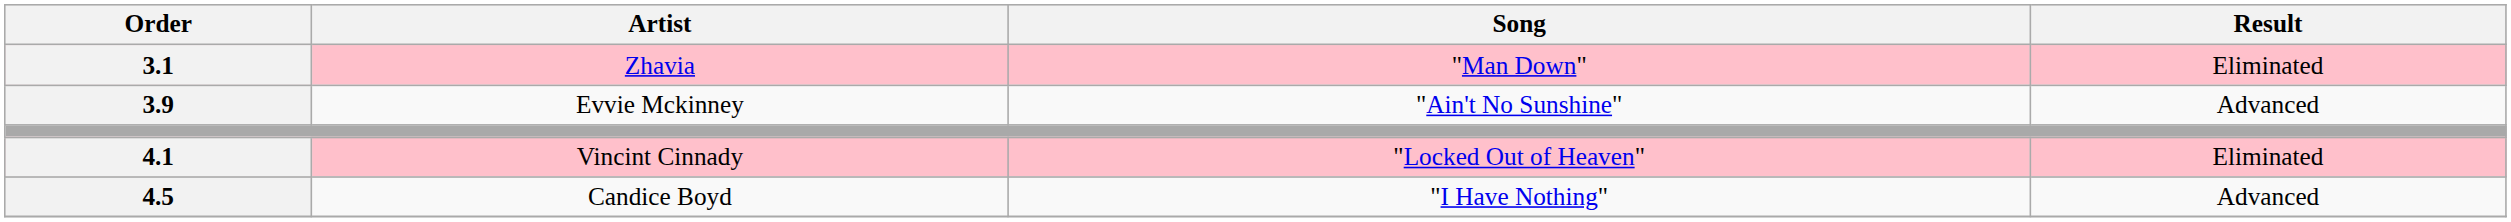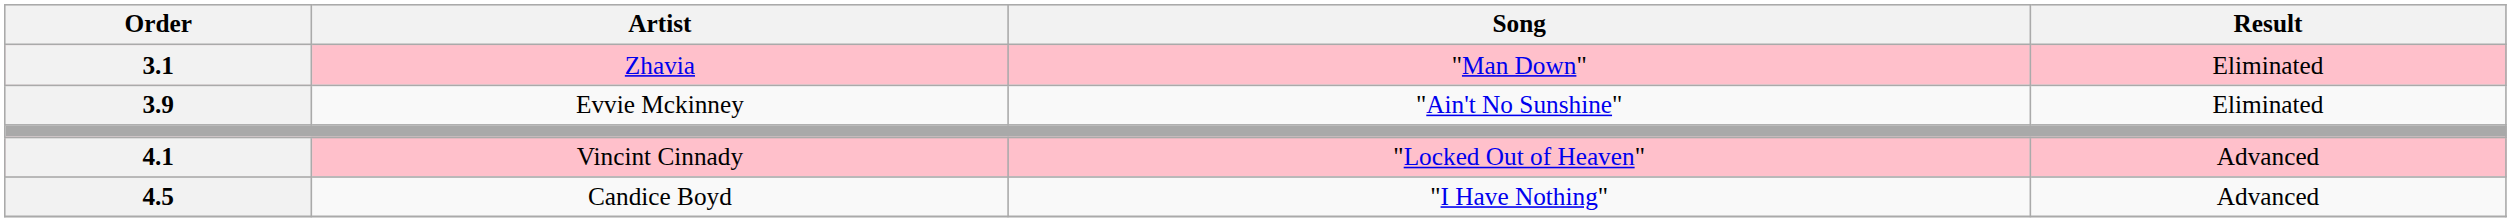 <table class="wikitable plainrowheaders" style="text-align: center; width:100%;">
 <tr>
 <th>Order</th>
 <th>Artist</th>
 <th>Song</th>
 <th>Result</th>
 </tr>
 <tr style="background:pink;">
 <th>3.1</th>
 <td><a href='#'>Zhavia</a></td>
 <td>"<a href='#'>Man Down</a>"</td>
 <td>Eliminated</td>
 </tr>
 <tr>
 <th>3.9</th>
 <td>Evvie Mckinney</td>
 <td>"<a href='#'>Ain't No Sunshine</a>"</td>
-<td>Advanced</td>
+<td>Eliminated</td>
 </tr>
 <tr>
 <td colspan="4" style="background:darkgray;"></td>
 </tr>
 <tr style="background:pink;">
 <th>4.1</th>
 <td>Vincint Cinnady</td>
 <td>"<a href='#'>Locked Out of Heaven</a>"</td>
-<td>Eliminated</td>
+<td>Advanced</td>
 </tr>
 <tr>
 <th>4.5</th>
 <td>Candice Boyd</td>
 <td>"<a href='#'>I Have Nothing</a>"</td>
 <td>Advanced</td>
 </tr>
 <tr>
 </tr>
 </table>
